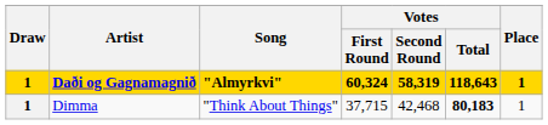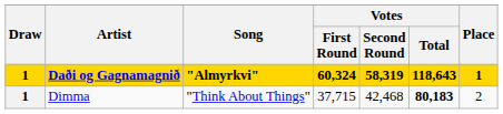 <table class="sortable wikitable plainrowheaders" style="margin: 1em auto 1em auto; text-align:center">
 <tr>
 </tr>
 <tr>
 <th scope="col" rowspan="2">Draw</th>
 <th scope="col" rowspan="2">Artist</th>
 <th scope="col" rowspan="2">Song</th>
 <th scope="col" colspan="3">Votes</th>
 <th scope="col" rowspan="2">Place</th>
 </tr>
 <tr>
 <th scope="col">First<br>Round</th>
 <th scope="col">Second<br>Round</th>
 <th scope="col">Total</th>
 </tr>
 <tr style="font-weight:bold; background:gold;">
 <th scope="row" style="text-align:center; font-weight:bold; background:gold;">1</th>
 <td align="left"><a href='#'>Daði <span>og Gagnamagnið</span></a></td>
 <td align="left">"Almyrkvi"</td>
 <td>60,324</td>
 <td>58,319</td>
 <td>118,643</td>
 <td>1</td>
 </tr>
 <tr>
 <th scope="row" style="text-align:center;">1</th>
 <td align="left"><a href='#'>Dimma</a></td>
 <td align="left">"<a href='#'>Think About Things</a>"</td>
 <td>37,715</td>
 <td>42,468</td>
 <td><strong>80,183</strong></td>
-<td>1</td>
+<td>2</td>
 </tr>
 </table>
